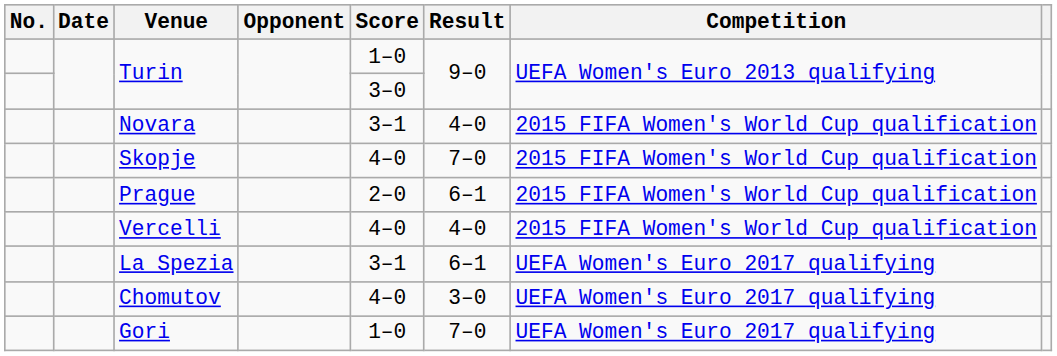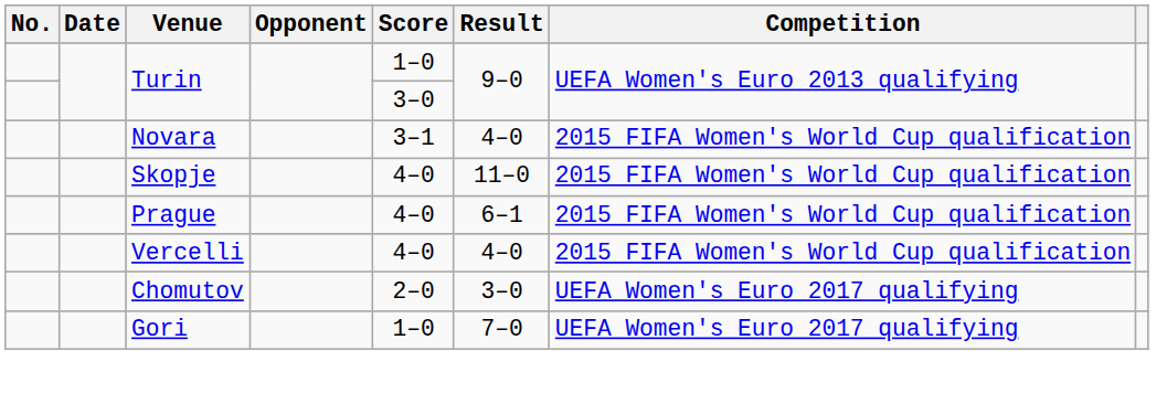 <table class="wikitable sortable">
 <tr>
 <th scope="col">No.</th>
 <th scope="col">Date</th>
 <th scope="col">Venue</th>
 <th scope="col">Opponent</th>
 <th scope="col">Score</th>
 <th scope="col">Result</th>
 <th scope="col">Competition</th>
 <th scope="col" class="unsortable"></th>
 </tr>
 <tr>
 <td style="text-align:center"></td>
 <td rowspan="2"></td>
 <td rowspan="2"><a href='#'>Turin</a></td>
 <td rowspan="2"></td>
 <td style="text-align:center">1–0</td>
 <td rowspan="2" style="text-align:center">9–0</td>
 <td rowspan="2"><a href='#'>UEFA Women's Euro 2013 qualifying</a></td>
 <td rowspan="2"></td>
 </tr>
 <tr>
 <td style="text-align:center"></td>
 <td style="text-align:center">3–0</td>
 </tr>
 <tr>
 <td style="text-align:center"></td>
 <td></td>
 <td><a href='#'>Novara</a></td>
 <td></td>
 <td style="text-align:center">3–1</td>
 <td style="text-align:center">4–0</td>
 <td><a href='#'>2015 FIFA Women's World Cup qualification</a></td>
 <td></td>
 </tr>
 <tr>
 <td style="text-align:center"></td>
 <td></td>
 <td><a href='#'>Skopje</a></td>
 <td></td>
 <td style="text-align:center">4–0</td>
-<td style="text-align:center">7–0</td>
+<td style="text-align:center">11–0</td>
 <td><a href='#'>2015 FIFA Women's World Cup qualification</a></td>
 <td></td>
 </tr>
 <tr>
 <td style="text-align:center"></td>
 <td></td>
 <td><a href='#'>Prague</a></td>
 <td></td>
-<td style="text-align:center">2–0</td>
+<td style="text-align:center">4–0</td>
 <td style="text-align:center">6–1</td>
 <td><a href='#'>2015 FIFA Women's World Cup qualification</a></td>
 <td></td>
 </tr>
 <tr>
 <td style="text-align:center"></td>
 <td></td>
 <td><a href='#'>Vercelli</a></td>
 <td></td>
 <td style="text-align:center">4–0</td>
 <td style="text-align:center">4–0</td>
 <td><a href='#'>2015 FIFA Women's World Cup qualification</a></td>
 <td></td>
 </tr>
 <tr>
 <td style="text-align:center"></td>
 <td></td>
-<td><a href='#'>La Spezia</a></td>
-<td></td>
-<td style="text-align:center">3–1</td>
-<td style="text-align:center">6–1</td>
-<td><a href='#'>UEFA Women's Euro 2017 qualifying</a></td>
-<td></td>
-</tr>
-<tr>
-<td style="text-align:center"></td>
-<td></td>
 <td><a href='#'>Chomutov</a></td>
 <td></td>
-<td style="text-align:center">4–0</td>
+<td style="text-align:center">2–0</td>
 <td style="text-align:center">3–0</td>
 <td><a href='#'>UEFA Women's Euro 2017 qualifying</a></td>
 <td></td>
 </tr>
 <tr>
 <td style="text-align:center"></td>
 <td></td>
 <td><a href='#'>Gori</a></td>
 <td></td>
 <td style="text-align:center">1–0</td>
 <td style="text-align:center">7–0</td>
 <td><a href='#'>UEFA Women's Euro 2017 qualifying</a></td>
 <td></td>
 </tr>
 </table>
